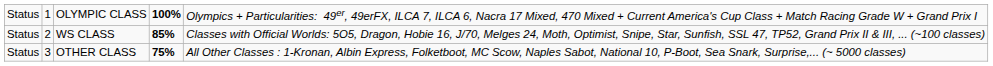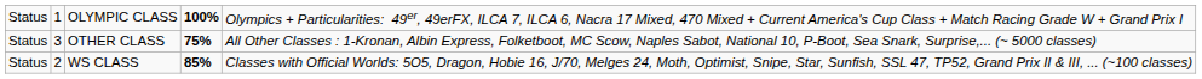 <table class="wikitable">
 <tr>
 <td>Status</td>
 <td>1</td>
 <td>OLYMPIC CLASS</td>
 <td><strong>100%</strong></td>
 <td><em>Olympics + Particularities:  49<sup>er</sup>, 49erFX, ILCA 7, ILCA 6, Nacra 17 Mixed, 470 Mixed + Current America's Cup Class + Match Racing Grade W + Grand Prix I</em></td>
 </tr>
 <tr>
 <td>Status</td>
+<td>3</td>
+<td>OTHER CLASS</td>
+<td><strong>75%</strong></td>
+<td><em>All Other Classes : 1-Kronan, Albin Express, Folketboot, MC Scow, Naples Sabot, National 10, P-Boot, Sea Snark, Surprise,... (~ 5000 classes)</em></td>
+</tr>
+<tr>
+<td>Status</td>
 <td>2</td>
 <td>WS CLASS</td>
 <td><strong>85%</strong></td>
 <td><em>Classes with Official Worlds: 5O5, Dragon, Hobie 16, J/70, Melges 24, Moth, Optimist, Snipe, Star, Sunfish, SSL 47, TP52, Grand Prix II & III, ... (~100 classes)</em></td>
 </tr>
-<tr>
-<td>Status</td>
-<td>3</td>
-<td>OTHER CLASS</td>
-<td><strong>75%</strong></td>
-<td><em>All Other Classes : 1-Kronan, Albin Express, Folketboot, MC Scow, Naples Sabot, National 10, P-Boot, Sea Snark, Surprise,... (~ 5000 classes)</em></td>
-</tr>
 </table>
